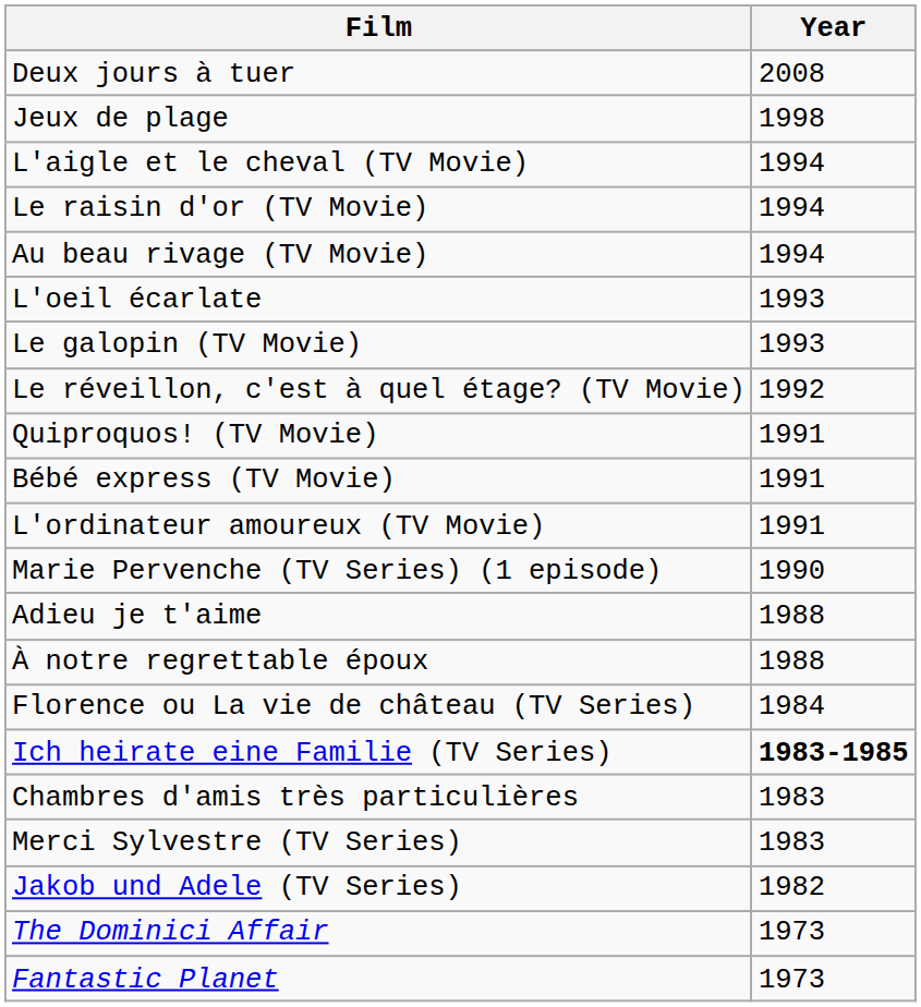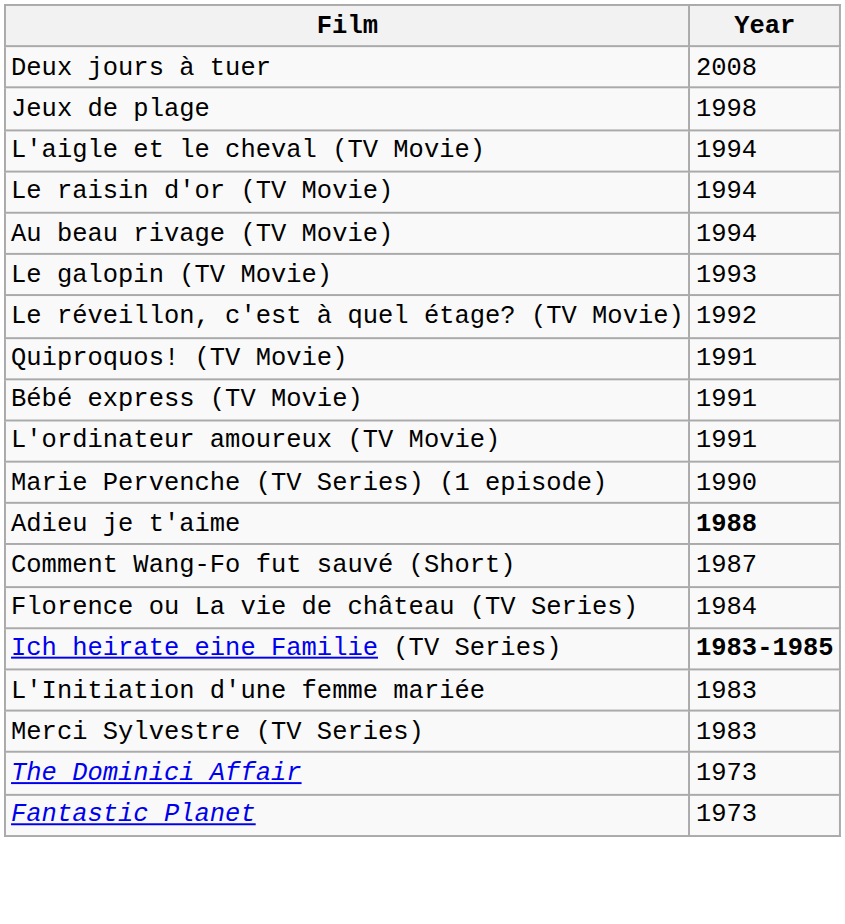 <table class="wikitable">
 <tr>
 <th>Film</th>
 <th>Year</th>
 </tr>
 <tr>
 <td>Deux jours à tuer</td>
 <td>2008</td>
 </tr>
 <tr>
 <td>Jeux de plage</td>
 <td>1998</td>
 </tr>
 <tr>
 <td>L'aigle et le cheval (TV Movie)</td>
 <td>1994</td>
 </tr>
 <tr>
 <td>Le raisin d'or (TV Movie)</td>
 <td>1994</td>
 </tr>
 <tr>
 <td>Au beau rivage (TV Movie)</td>
 <td>1994</td>
-</tr>
-<tr>
-<td>L'oeil écarlate</td>
-<td>1993</td>
 </tr>
 <tr>
 <td>Le galopin (TV Movie)</td>
 <td>1993</td>
 </tr>
 <tr>
 <td>Le réveillon, c'est à quel étage? (TV Movie)</td>
 <td>1992</td>
 </tr>
 <tr>
 <td>Quiproquos! (TV Movie)</td>
 <td>1991</td>
 </tr>
 <tr>
 <td>Bébé express (TV Movie)</td>
 <td>1991</td>
 </tr>
 <tr>
 <td>L'ordinateur amoureux (TV Movie)</td>
 <td>1991</td>
 </tr>
 <tr>
 <td>Marie Pervenche (TV Series) (1 episode)</td>
 <td>1990</td>
 </tr>
 <tr>
 <td>Adieu je t'aime</td>
-<td>1988</td>
+<td><strong>1988</strong></td>
 </tr>
 <tr>
-<td>À notre regrettable époux</td>
-<td>1988</td>
+<td>Comment Wang-Fo fut sauvé (Short)</td>
+<td>1987</td>
 </tr>
 <tr>
 <td>Florence ou La vie de château (TV Series)</td>
 <td>1984</td>
 </tr>
 <tr>
 <td><a href='#'>Ich heirate eine Familie</a> (TV Series)</td>
 <td><strong>1983-1985</strong></td>
 </tr>
 <tr>
-<td>Chambres d'amis très particulières</td>
+<td>L'Initiation d'une femme mariée</td>
 <td>1983</td>
 </tr>
 <tr>
 <td>Merci Sylvestre (TV Series)</td>
 <td>1983</td>
-</tr>
-<tr>
-<td><a href='#'>Jakob und Adele</a> (TV Series)</td>
-<td>1982</td>
 </tr>
 <tr>
 <td><em><a href='#'>The Dominici Affair</a></em></td>
 <td>1973</td>
 </tr>
 <tr>
 <td><em><a href='#'>Fantastic Planet</a></em></td>
 <td>1973</td>
 </tr>
 </table>
